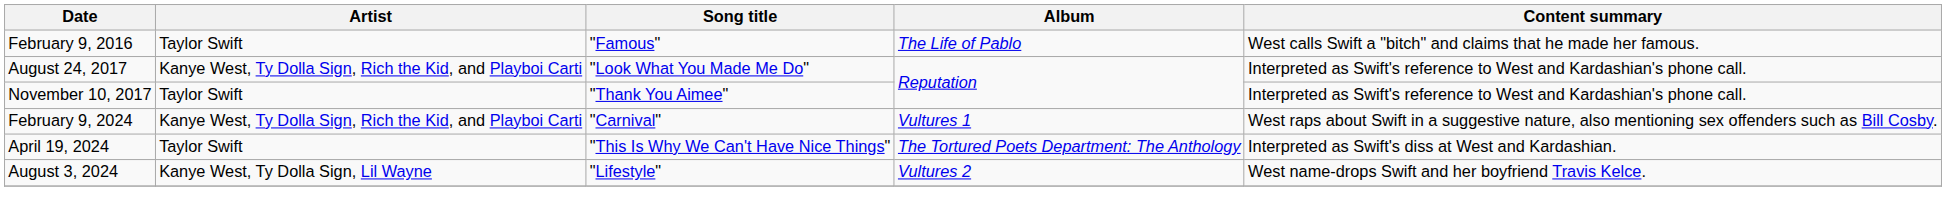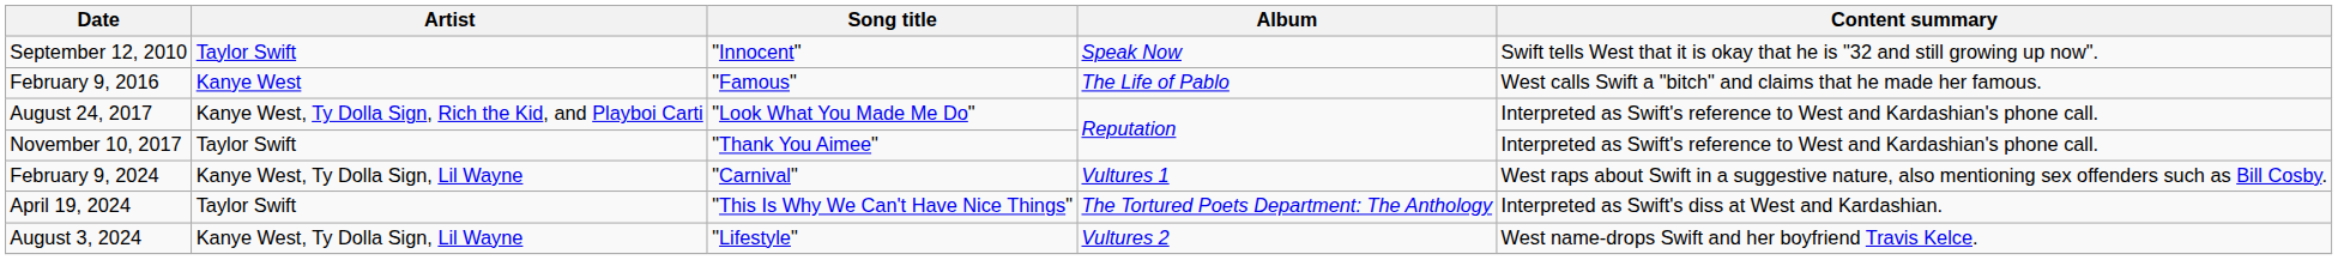 <table class="wikitable plainrowheaders">
 <tr>
 <th scope="col">Date</th>
 <th scope="col">Artist</th>
 <th scope="col">Song title</th>
 <th scope="col">Album</th>
 <th scope="col">Content summary</th>
 </tr>
 <tr>
+<td>September 12, 2010</td>
+<td><a href='#'>Taylor Swift</a></td>
+<td>"<a href='#'>Innocent</a>"</td>
+<td><em><a href='#'>Speak Now</a></em></td>
+<td>Swift tells West that it is okay that he is "32 and still growing up now".</td>
+</tr>
+<tr>
 <td>February 9, 2016</td>
-<td>Taylor Swift</td>
+<td><a href='#'>Kanye West</a></td>
 <td>"<a href='#'>Famous</a>"</td>
 <td><em><a href='#'>The Life of Pablo</a></em></td>
 <td>West calls Swift a "bitch" and claims that he made her famous.</td>
 </tr>
 <tr>
 <td>August 24, 2017</td>
 <td>Kanye West, <a href='#'>Ty Dolla Sign</a>, <a href='#'>Rich the Kid</a>, and <a href='#'>Playboi Carti</a></td>
 <td>"<a href='#'>Look What You Made Me Do</a>"</td>
 <td rowspan="2"><em><a href='#'>Reputation</a></em></td>
 <td>Interpreted as Swift's reference to West and Kardashian's phone call.</td>
 </tr>
 <tr>
 <td>November 10, 2017</td>
 <td>Taylor Swift</td>
 <td>"<a href='#'>Thank You Aimee</a>"</td>
 <td>Interpreted as Swift's reference to West and Kardashian's phone call.</td>
 </tr>
 <tr>
 <td>February 9, 2024</td>
-<td>Kanye West, <a href='#'>Ty Dolla Sign</a>, <a href='#'>Rich the Kid</a>, and <a href='#'>Playboi Carti</a></td>
+<td>Kanye West, Ty Dolla Sign, <a href='#'>Lil Wayne</a></td>
 <td>"<a href='#'>Carnival</a>"</td>
 <td><em><a href='#'>Vultures 1</a></em></td>
 <td>West raps about Swift in a suggestive nature, also mentioning sex offenders such as <a href='#'>Bill Cosby</a>.</td>
 </tr>
 <tr>
 <td>April 19, 2024</td>
 <td>Taylor Swift</td>
 <td>"<a href='#'>This Is Why We Can't Have Nice Things</a>"</td>
 <td><em><a href='#'>The Tortured Poets Department: The Anthology</a></em></td>
 <td>Interpreted as Swift's diss at West and Kardashian.</td>
 </tr>
 <tr>
 <td>August 3, 2024</td>
 <td>Kanye West, Ty Dolla Sign, <a href='#'>Lil Wayne</a></td>
 <td>"<a href='#'>Lifestyle</a>"</td>
 <td><em><a href='#'>Vultures 2</a></em></td>
 <td>West name-drops Swift and her boyfriend <a href='#'>Travis Kelce</a>.</td>
 </tr>
 <tr>
 </tr>
 </table>
